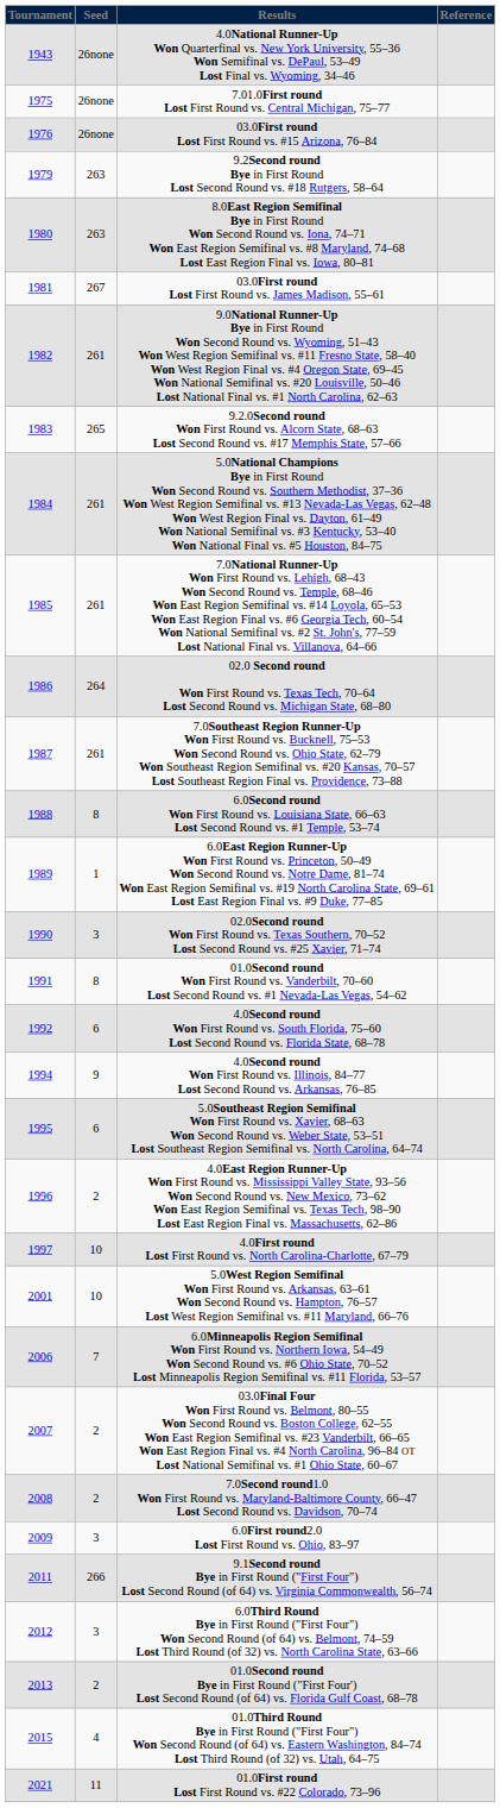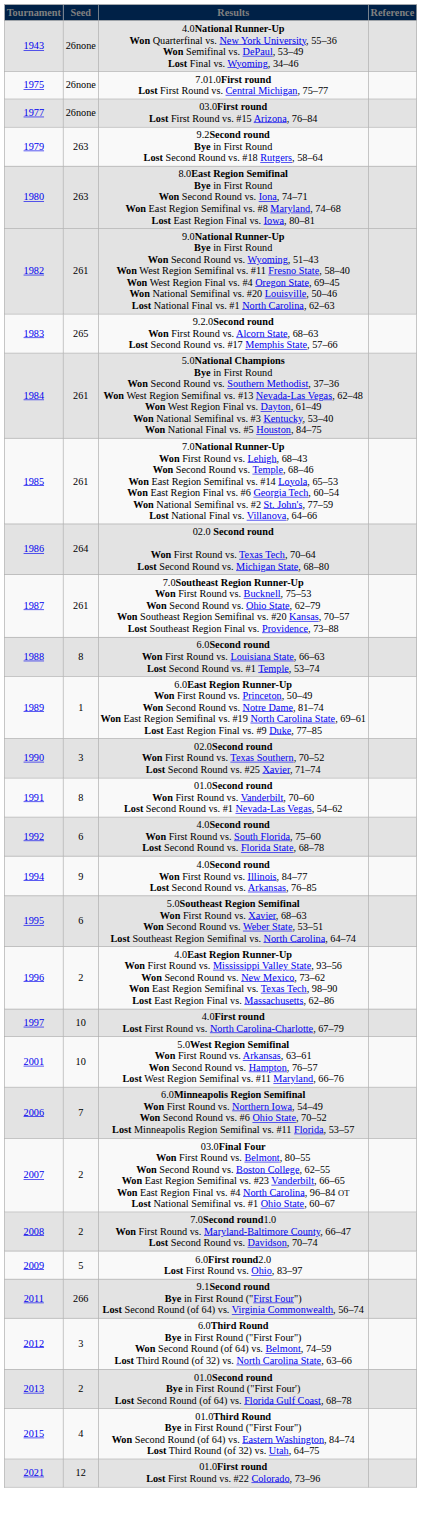 <table class="wikitable sortable">
 <tr>
 <th align="center" style="background:#002147; color:gray;">Tournament</th>
 <th align="center" style="background:#002147; color:gray;">Seed</th>
 <th align="center" style="background:#002147; color:gray;">Results</th>
 <th align="center" style="background:#002147; color:gray;">Reference</th>
 </tr>
 <tr style="background: #e3e3e3;">
 <td align="center"><a href='#'>1943</a></td>
 <td align="center"><span>26</span>none </td>
 <td align="center"><span>4.0</span><strong>National Runner-Up</strong><br><strong>Won</strong> Quarterfinal vs. <a href='#'>New York University</a>, 55–36<br><strong>Won</strong> Semifinal vs. <a href='#'>DePaul</a>, 53–49<br><strong>Lost</strong> Final vs. <a href='#'>Wyoming</a>, 34–46</td>
 <td align="center"></td>
 </tr>
 <tr style=>
 <td align="center"><a href='#'>1975</a></td>
 <td align="center"><span>26</span>none </td>
 <td align="center"><span>7.0</span><span>1.0</span><strong>First round</strong><br><strong>Lost</strong> First Round vs. <a href='#'>Central Michigan</a>, 75–77</td>
 <td align="center"></td>
 </tr>
 <tr style="background: #e3e3e3;">
-<td align="center"><a href='#'>1976</a></td>
+<td align="center"><a href='#'>1977</a></td>
 <td align="center"><span>26</span>none </td>
 <td align="center"><span>03.0</span><strong>First round</strong><br><strong>Lost</strong> First Round vs. #15 <a href='#'>Arizona</a>, 76–84</td>
 <td align="center"></td>
 </tr>
 <tr style=>
 <td align="center"><a href='#'>1979</a></td>
 <td align="center"><span>26</span>3</td>
 <td align="center"><span>9.2</span><strong>Second round</strong><br><strong>Bye</strong> in First Round<br> <strong>Lost</strong> Second Round vs. #18 <a href='#'>Rutgers</a>, 58–64</td>
 <td align="center"></td>
 </tr>
 <tr style="background: #e3e3e3;">
 <td align="center"><a href='#'>1980</a></td>
 <td align="center"><span>26</span>3</td>
 <td align="center"><span>8.0</span><strong>East Region Semifinal</strong><br><strong>Bye</strong> in First Round<br><strong>Won</strong> Second Round vs. <a href='#'>Iona</a>, 74–71<br> <strong>Won</strong> East Region Semifinal vs. #8 <a href='#'>Maryland</a>, 74–68<br><strong>Lost</strong> East Region Final vs. <a href='#'>Iowa</a>, 80–81</td>
-<td align="center"></td>
-</tr>
-<tr style=>
-<td align="center"><a href='#'>1981</a></td>
-<td align="center"><span>26</span>7</td>
-<td align="center"><span>03.0</span><strong>First round</strong><br><strong>Lost</strong> First Round vs. <a href='#'>James Madison</a>, 55–61</td>
 <td align="center"></td>
 </tr>
 <tr style="background: #e3e3e3;">
 <td align="center"><a href='#'>1982</a></td>
 <td align="center"><span>26</span>1</td>
 <td align="center"><span>9.0</span><strong>National Runner-Up</strong><br><strong>Bye</strong> in First Round<br><strong>Won</strong> Second Round vs. <a href='#'>Wyoming</a>, 51–43<br> <strong>Won</strong> West Region Semifinal vs. #11 <a href='#'>Fresno State</a>, 58–40<br><strong>Won</strong> West Region Final vs. #4 <a href='#'>Oregon State</a>, 69–45<br><strong>Won</strong> National Semifinal vs. #20 <a href='#'>Louisville</a>, 50–46<br><strong>Lost</strong> National Final vs. #1 <a href='#'>North Carolina</a>, 62–63</td>
 <td align="center"></td>
 </tr>
 <tr style=>
 <td align="center"><a href='#'>1983</a></td>
 <td align="center"><span>26</span>5</td>
 <td align="center"><span>9.2.0</span><strong>Second round</strong><br><strong>Won</strong> First Round vs. <a href='#'>Alcorn State</a>, 68–63<br><strong>Lost</strong> Second Round vs. #17 <a href='#'>Memphis State</a>, 57–66</td>
 <td align="center"></td>
 </tr>
 <tr style="background: #e3e3e3;">
 <td align="center"><a href='#'>1984</a></td>
 <td align="center"><span>26</span>1</td>
 <td align="center"><span>5.0</span><strong>National Champions</strong><br><strong>Bye</strong> in First Round <br><strong>Won</strong> Second Round vs. <a href='#'>Southern Methodist</a>, 37–36<br><strong>Won</strong> West Region Semifinal vs. #13 <a href='#'>Nevada-Las Vegas</a>, 62–48<br><strong>Won</strong> West Region Final vs. <a href='#'>Dayton</a>, 61–49<br><strong>Won</strong> National Semifinal vs. #3 <a href='#'>Kentucky</a>, 53–40<br><strong>Won</strong> National Final vs. #5 <a href='#'>Houston</a>, 84–75</td>
 <td align="center"></td>
 </tr>
 <tr style=>
 <td align="center"><a href='#'>1985</a></td>
 <td align="center"><span>26</span>1</td>
 <td align="center"><span>7.0</span><strong>National Runner-Up</strong><br><strong>Won</strong> First Round vs. <a href='#'>Lehigh</a>, 68–43<br><strong>Won</strong> Second Round vs. <a href='#'>Temple</a>, 68–46<br><strong>Won</strong> East Region Semifinal vs. #14 <a href='#'>Loyola</a>, 65–53<br><strong>Won</strong> East Region Final vs. #6 <a href='#'>Georgia Tech</a>, 60–54<br><strong>Won</strong> National Semifinal vs. #2 <a href='#'>St. John's</a>, 77–59<br><strong>Lost</strong> National Final vs. <a href='#'>Villanova</a>, 64–66</td>
 <td align="center"></td>
 </tr>
 <tr style="background: #e3e3e3;">
 <td align="center"><a href='#'>1986</a></td>
 <td align="center"><span>26</span>4</td>
 <td align="center"><span>02.0</span> <strong>Second round</strong><br><br><strong>Won</strong> First Round vs. <a href='#'>Texas Tech</a>, 70–64<br><strong>Lost</strong> Second Round vs. <a href='#'>Michigan State</a>, 68–80</td>
 <td align="center"></td>
 </tr>
 <tr style=>
 <td align="center"><a href='#'>1987</a></td>
 <td align="center"><span>26</span>1</td>
 <td align="center"><span>7.0</span><strong>Southeast Region Runner-Up</strong><br><strong>Won</strong> First Round vs. <a href='#'>Bucknell</a>, 75–53<br><strong>Won</strong> Second Round vs. <a href='#'>Ohio State</a>, 62–79<br><strong>Won</strong> Southeast Region Semifinal vs. #20 <a href='#'>Kansas</a>, 70–57<br><strong>Lost</strong> Southeast Region Final vs. <a href='#'>Providence</a>, 73–88</td>
 <td align="center"></td>
 </tr>
 <tr style="background: #e3e3e3;">
 <td align="center"><a href='#'>1988</a></td>
 <td align="center">8</td>
 <td align="center"><span>6.0</span><strong>Second round</strong><br><strong>Won</strong> First Round vs. <a href='#'>Louisiana State</a>, 66–63<br><strong>Lost</strong> Second Round vs. #1 <a href='#'>Temple</a>, 53–74</td>
 <td align="center"></td>
 </tr>
 <tr style=>
 <td align="center"><a href='#'>1989</a></td>
 <td align="center">1</td>
 <td align="center"><span>6.0</span><strong>East Region Runner-Up</strong><br><strong>Won</strong> First Round vs. <a href='#'>Princeton</a>, 50–49<br><strong>Won</strong> Second Round vs. <a href='#'>Notre Dame</a>, 81–74<br><strong>Won</strong> East Region Semifinal vs. #19 <a href='#'>North Carolina State</a>, 69–61<br><strong>Lost</strong> East Region Final vs. #9 <a href='#'>Duke</a>, 77–85</td>
 <td align="center"></td>
 </tr>
 <tr style="background: #e3e3e3;">
 <td align="center"><a href='#'>1990</a></td>
 <td align="center">3</td>
 <td align="center"><span>02.0</span><strong>Second round</strong><br> <strong>Won</strong> First Round vs. <a href='#'>Texas Southern</a>, 70–52<br> <strong>Lost</strong> Second Round vs. #25 <a href='#'>Xavier</a>, 71–74</td>
 <td align="center"></td>
 </tr>
 <tr style=>
 <td align="center"><a href='#'>1991</a></td>
 <td align="center">8</td>
 <td align="center"><span>01.0</span><strong>Second round</strong><br><strong>Won</strong> First Round vs. <a href='#'>Vanderbilt</a>, 70–60<br> <strong>Lost</strong> Second Round vs. #1 <a href='#'>Nevada-Las Vegas</a>, 54–62</td>
 <td align="center"></td>
 </tr>
 <tr style="background: #e3e3e3;">
 <td align="center"><a href='#'>1992</a></td>
 <td align="center">6</td>
 <td align="center"><span>4.0</span><strong>Second round</strong><br><strong>Won</strong> First Round vs. <a href='#'>South Florida</a>, 75–60<br> <strong>Lost</strong> Second Round vs. <a href='#'>Florida State</a>, 68–78</td>
 <td align="center"></td>
 </tr>
 <tr style=>
 <td align="center"><a href='#'>1994</a></td>
 <td align="center">9</td>
 <td align="center"><span>4.0</span><strong>Second round</strong><br><strong>Won</strong> First Round vs. <a href='#'>Illinois</a>, 84–77<br><strong>Lost</strong> Second Round vs. <a href='#'>Arkansas</a>, 76–85</td>
 <td align="center"></td>
 </tr>
 <tr style="background: #e3e3e3;">
 <td align="center"><a href='#'>1995</a></td>
 <td align="center">6</td>
 <td align="center"><span>5.0</span><strong>Southeast Region Semifinal</strong><br><strong>Won</strong> First Round vs. <a href='#'>Xavier</a>, 68–63<br><strong>Won</strong> Second Round vs. <a href='#'>Weber State</a>, 53–51<br> <strong>Lost</strong> Southeast Region Semifinal vs. <a href='#'>North Carolina</a>, 64–74</td>
 <td align="center"></td>
 </tr>
 <tr style=>
 <td align="center"><a href='#'>1996</a></td>
 <td align="center">2</td>
 <td align="center"><span>4.0</span><strong>East Region Runner-Up</strong><br><strong>Won</strong> First Round vs. <a href='#'>Mississippi Valley State</a>, 93–56<br><strong>Won</strong> Second Round vs. <a href='#'>New Mexico</a>, 73–62<br> <strong>Won</strong> East Region Semifinal vs. <a href='#'>Texas Tech</a>, 98–90<br><strong>Lost</strong> East Region Final vs. <a href='#'>Massachusetts</a>, 62–86</td>
 <td align="center"></td>
 </tr>
 <tr style="background: #e3e3e3;">
 <td align="center"><a href='#'>1997</a></td>
 <td align="center">10</td>
 <td align="center"><span>4.0</span><strong>First round</strong><br><strong>Lost</strong> First Round vs. <a href='#'>North Carolina-Charlotte</a>, 67–79</td>
 <td align="center"></td>
 </tr>
 <tr style=>
 <td align="center"><a href='#'>2001</a></td>
 <td align="center">10</td>
 <td align="center"><span>5.0</span><strong>West Region Semifinal</strong><br><strong>Won</strong> First Round vs. <a href='#'>Arkansas</a>, 63–61<br><strong>Won</strong> Second Round vs. <a href='#'>Hampton</a>, 76–57<br><strong>Lost</strong> West Region Semifinal vs. #11 <a href='#'>Maryland</a>, 66–76</td>
 <td align="center"></td>
 </tr>
 <tr style="background: #e3e3e3;">
 <td align="center"><a href='#'>2006</a></td>
 <td align="center">7</td>
 <td align="center"><span>6.0</span><strong>Minneapolis Region Semifinal</strong><br><strong>Won</strong> First Round vs. <a href='#'>Northern Iowa</a>, 54–49<br><strong>Won</strong> Second Round vs. #6 <a href='#'>Ohio State</a>, 70–52<br><strong>Lost</strong> Minneapolis Region Semifinal vs. #11 <a href='#'>Florida</a>, 53–57</td>
 <td align="center"></td>
 </tr>
 <tr style=>
 <td align="center"><a href='#'>2007</a></td>
 <td align="center">2</td>
 <td align="center"><span>03.0</span><strong>Final Four</strong><br><strong>Won</strong> First Round vs. <a href='#'>Belmont</a>, 80–55<br><strong>Won</strong> Second Round vs. <a href='#'>Boston College</a>, 62–55<br> <strong>Won</strong> East Region Semifinal vs. #23 <a href='#'>Vanderbilt</a>, 66–65<br> <strong>Won</strong> East Region Final vs. #4 <a href='#'>North Carolina</a>, 96–84 <small>OT</small><br> <strong>Lost</strong> National Semifinal vs. #1 <a href='#'>Ohio State</a>, 60–67</td>
 <td align="center"></td>
 </tr>
 <tr style="background: #e3e3e3;">
 <td align="center"><a href='#'>2008</a></td>
 <td align="center">2</td>
 <td align="center"><span>7.0</span><strong>Second round</strong><span>1.0</span><br><strong>Won</strong> First Round vs. <a href='#'>Maryland-Baltimore County</a>, 66–47<br><strong>Lost</strong> Second Round vs. <a href='#'>Davidson</a>, 70–74</td>
 <td align="center"></td>
 </tr>
 <tr style=>
 <td align="center"><a href='#'>2009</a></td>
-<td align="center">3</td>
+<td align="center">5</td>
 <td align="center"><span>6.0</span><strong>First round</strong><span>2.0</span><br><strong>Lost</strong> First Round vs. <a href='#'>Ohio</a>, 83–97</td>
 <td align="center"></td>
 </tr>
 <tr style="background: #e3e3e3;">
 <td align="center"><a href='#'>2011</a></td>
 <td align="center"><span>26</span>6</td>
 <td align="center"><span>9.1</span><strong>Second round</strong><br><strong>Bye</strong> in First Round ("<a href='#'>First Four</a>")<br><strong>Lost</strong> Second Round (of 64) vs. <a href='#'>Virginia Commonwealth</a>, 56–74</td>
 <td align="center"></td>
 </tr>
 <tr style=>
 <td align="center"><a href='#'>2012</a></td>
 <td align="center">3</td>
 <td align="center"><span>6.0</span><strong>Third Round</strong><br><strong>Bye</strong> in First Round ("First Four")<br><strong>Won</strong> Second Round (of 64) vs. <a href='#'>Belmont</a>, 74–59<br><strong>Lost</strong> Third Round (of 32) vs. <a href='#'>North Carolina State</a>, 63–66</td>
 <td align="center"></td>
 </tr>
 <tr style="background: #e3e3e3;">
 <td align="center"><a href='#'>2013</a></td>
 <td align="center">2</td>
 <td align="center"><span>01.0</span><strong>Second round</strong><br><strong>Bye</strong> in First Round ("First Four')<br><strong>Lost</strong> Second Round (of 64) vs. <a href='#'>Florida Gulf Coast</a>, 68–78</td>
 <td align="center"></td>
 </tr>
 <tr style=>
 <td align="center"><a href='#'>2015</a></td>
 <td align="center">4</td>
 <td align="center"><span>01.0</span><strong>Third Round</strong><br><strong>Bye</strong> in First Round ("First Four")<br><strong>Won</strong> Second Round (of 64) vs. <a href='#'>Eastern Washington</a>, 84–74 <br><strong>Lost</strong> Third Round (of 32) vs. <a href='#'>Utah</a>, 64–75</td>
 <td align="center"></td>
 </tr>
 <tr style="background: #e3e3e3;">
 <td align="center"><a href='#'>2021</a></td>
-<td align="center">11</td>
+<td align="center">12</td>
 <td align="center"><span>01.0</span><strong>First round</strong><br><strong>Lost</strong> First Round vs. #22 <a href='#'>Colorado</a>, 73–96</td>
 <td align="center"></td>
 </tr>
 </table>
